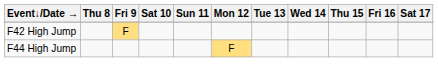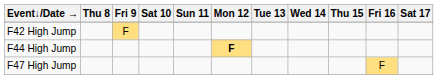 <table class="wikitable" style="margin:0.5em auto; font-size:90%; line-height:1.25em;">
 <tr align="center">
 <th>Event↓/Date →</th>
 <th>Thu 8</th>
 <th>Fri 9</th>
 <th>Sat 10</th>
 <th>Sun 11</th>
 <th>Mon 12</th>
 <th>Tue 13</th>
 <th>Wed 14</th>
 <th>Thu 15</th>
 <th>Fri 16</th>
 <th>Sat 17</th>
 </tr>
 <tr>
 </tr>
 <tr align="center">
 <td align="left">F42 High Jump</td>
 <td></td>
 <td bgcolor="#FFDF80">F</td>
 <td></td>
 <td></td>
 <td></td>
 <td></td>
 <td></td>
 <td></td>
 <td></td>
 <td></td>
 </tr>
 <tr align="center">
 <td align="left">F44 High Jump</td>
 <td></td>
 <td></td>
 <td></td>
 <td></td>
-<td bgcolor="#FFDF80">F</td>
+<td bgcolor="#FFDF80"><strong>F</strong></td>
 <td></td>
 <td></td>
 <td></td>
 <td></td>
 <td></td>
 </tr>
+<tr align="center">
+<td align="left">F47 High Jump</td>
+<td></td>
+<td></td>
+<td></td>
+<td></td>
+<td></td>
+<td></td>
+<td></td>
+<td></td>
+<td bgcolor="#FFDF80">F</td>
+<td></td>
+</tr>
 </table>
